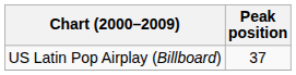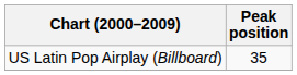 <table class="wikitable">
 <tr>
 <th align="left">Chart (2000–2009)</th>
 <th align="left">Peak<br>position</th>
 </tr>
 <tr>
 <td align="left">US Latin Pop Airplay (<em>Billboard</em>)</td>
-<td style="text-align:center;">37</td>
+<td style="text-align:center;">35</td>
 </tr>
 <tr>
 </tr>
 </table>
